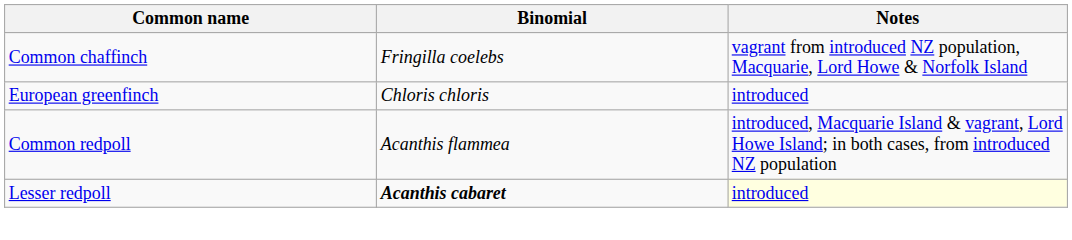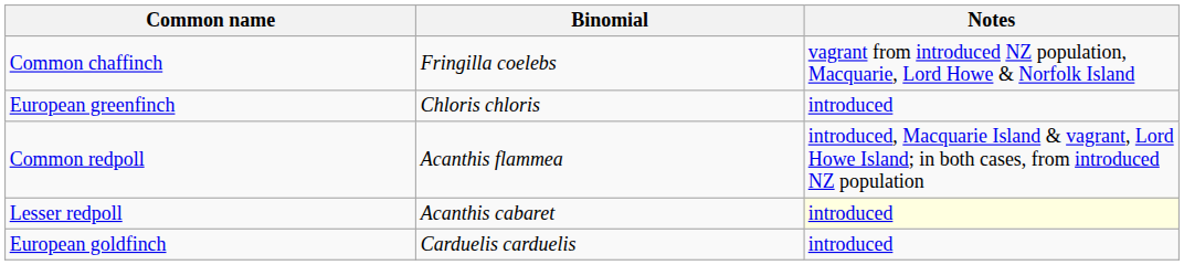 <table style="width:60%;" class="wikitable">
 <tr>
 <th width=35%>Common name</th>
 <th width=33%>Binomial</th>
 <th width=32%>Notes</th>
 </tr>
 <tr>
 <td><a href='#'>Common chaffinch</a></td>
 <td><em>Fringilla coelebs</em></td>
 <td><a href='#'>vagrant</a> from <a href='#'>introduced</a> <a href='#'>NZ</a> population, <a href='#'>Macquarie</a>, <a href='#'>Lord Howe</a> & <a href='#'>Norfolk Island</a></td>
 </tr>
 <tr>
 <td><a href='#'>European greenfinch</a></td>
 <td><em>Chloris chloris</em></td>
 <td><a href='#'>introduced</a></td>
 </tr>
 <tr>
 <td><a href='#'>Common redpoll</a></td>
 <td><em>Acanthis flammea</em></td>
 <td><a href='#'>introduced</a>, <a href='#'>Macquarie Island</a> & <a href='#'>vagrant</a>, <a href='#'>Lord Howe Island</a>; in both cases, from <a href='#'>introduced</a> <a href='#'>NZ</a> population</td>
 </tr>
 <tr>
 <td><a href='#'>Lesser redpoll</a></td>
-<td><strong><em>Acanthis cabaret</em></strong></td>
+<td><em>Acanthis cabaret</em></td>
 <td style="background: lightyellow;"><a href='#'>introduced</a></td>
 </tr>
+<tr>
+<td><a href='#'>European goldfinch</a></td>
+<td><em>Carduelis carduelis</em></td>
+<td><a href='#'>introduced</a></td>
+</tr>
 </table>
